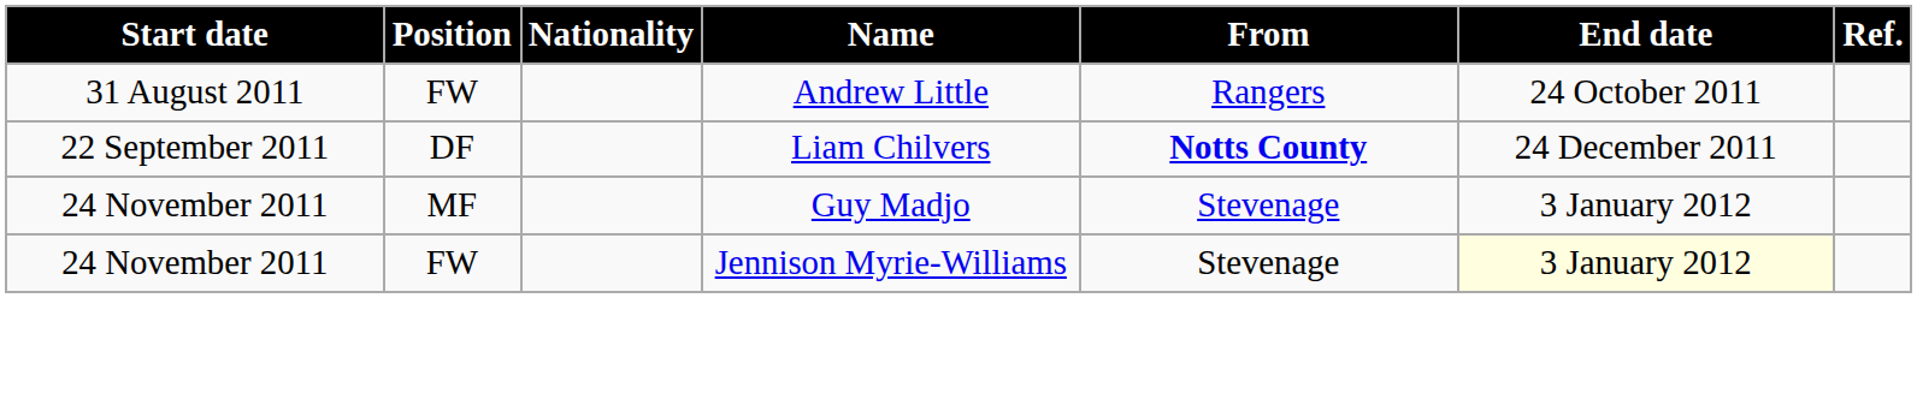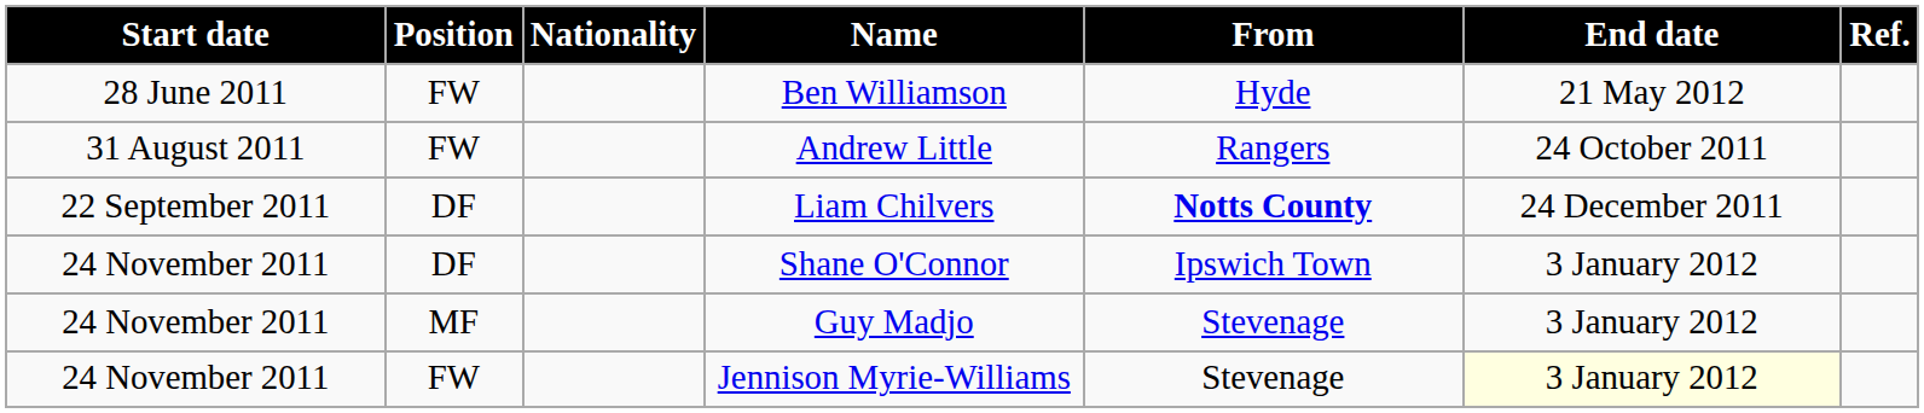 <table class="wikitable" style="text-align:center; font-size:90%; ">
 <tr>
 <th style="background:#000000; color:#FFFFFF; width:150px;">Start date</th>
 <th style="background:#000000; color:#FFFFFF; width:50px;">Position</th>
 <th style="background:#000000; color:#FFFFFF; width:50px;">Nationality</th>
 <th style="background:#000000; color:#FFFFFF; width:150px;">Name</th>
 <th style="background:#000000; color:#FFFFFF; width:150px;">From</th>
 <th style="background:#000000; color:#FFFFFF; width:150px;">End date</th>
 <th style="background:#000000; color:#FFFFFF; width:25px;">Ref.</th>
+</tr>
+<tr>
+<td>28 June 2011</td>
+<td>FW</td>
+<td></td>
+<td><a href='#'>Ben Williamson</a></td>
+<td><a href='#'>Hyde</a></td>
+<td>21 May 2012</td>
+<td></td>
 </tr>
 <tr>
 <td>31 August 2011</td>
 <td>FW</td>
 <td></td>
 <td><a href='#'>Andrew Little</a></td>
 <td> <a href='#'>Rangers</a></td>
 <td>24 October 2011</td>
 <td></td>
 </tr>
 <tr>
 <td>22 September 2011</td>
 <td>DF</td>
 <td></td>
 <td><a href='#'>Liam Chilvers</a></td>
 <td><strong><a href='#'>Notts County</a></strong></td>
 <td>24 December 2011</td>
 <td></td>
 </tr>
 <tr>
 <td>24 November 2011</td>
+<td>DF</td>
+<td></td>
+<td><a href='#'>Shane O'Connor</a></td>
+<td><a href='#'>Ipswich Town</a></td>
+<td>3 January 2012</td>
+<td></td>
+</tr>
+<tr>
+<td>24 November 2011</td>
 <td>MF</td>
 <td></td>
 <td><a href='#'>Guy Madjo</a></td>
 <td><a href='#'>Stevenage</a></td>
 <td>3 January 2012</td>
 <td></td>
 </tr>
 <tr>
 <td>24 November 2011</td>
 <td>FW</td>
 <td></td>
 <td><a href='#'>Jennison Myrie-Williams</a></td>
 <td>Stevenage</td>
 <td style="background: lightyellow;">3 January 2012</td>
 <td></td>
 </tr>
 </table>
